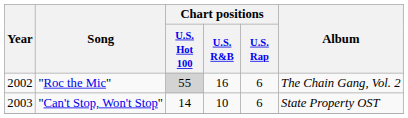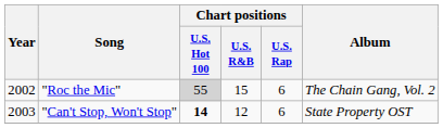 <table class="wikitable">
 <tr>
 <th rowspan="2">Year</th>
 <th rowspan="2">Song</th>
 <th colspan="3">Chart positions</th>
 <th rowspan="2">Album</th>
 </tr>
 <tr>
 <th width="40"><small><a href='#'>U.S. Hot 100</a></small></th>
 <th width="40"><small><a href='#'>U.S. R&B</a></small></th>
 <th width="40"><small><a href='#'>U.S. Rap</a></small></th>
 </tr>
 <tr>
 <td rowspan="1">2002</td>
 <td align="left">"<a href='#'>Roc the Mic</a>"</td>
 <td align="center" style="background: lightgrey;">55</td>
-<td align="center">16</td>
+<td align="center">15</td>
 <td align="center">6</td>
 <td><em>The Chain Gang, Vol. 2</em></td>
 </tr>
 <tr>
 <td rowspan="1">2003</td>
 <td align="left">"<a href='#'>Can't Stop, Won't Stop</a>"</td>
-<td align="center">14</td>
-<td align="center">10</td>
+<td align="center"><strong>14</strong></td>
+<td align="center">12</td>
 <td align="center">6</td>
 <td><em>State Property OST</em></td>
 </tr>
 <tr>
 </tr>
 </table>
